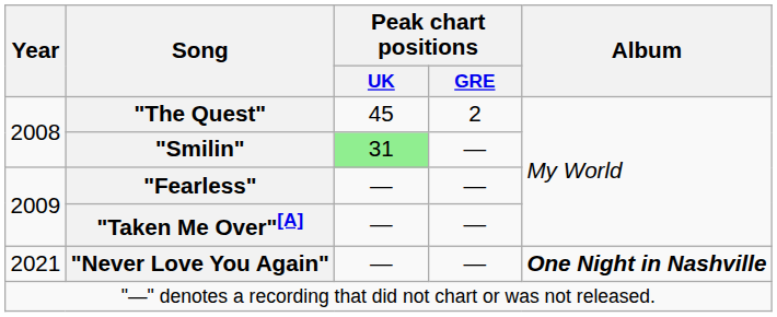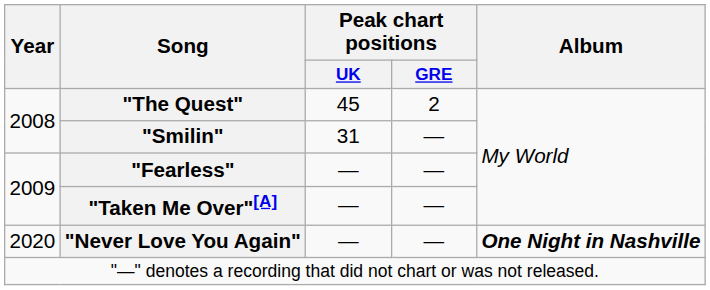 <table class="wikitable plainrowheaders" style="text-align:center;">
 <tr>
 <th rowspan="2">Year</th>
 <th rowspan="2">Song</th>
 <th colspan="2">Peak chart positions</th>
 <th rowspan="2">Album</th>
 </tr>
 <tr style="font-size:smaller;">
 <th style="width:60px;"><a href='#'>UK</a></th>
 <th style="width:60px;"><a href='#'>GRE</a><br></th>
 </tr>
 <tr>
 <td rowspan="2">2008</td>
 <th scope="row">"The Quest"</th>
 <td>45</td>
 <td>2</td>
 <td style="text-align:left;" rowspan="4"><em>My World</em></td>
 </tr>
 <tr>
 <th scope="row">"Smilin"</th>
-<td style="background: lightgreen;">31</td>
+<td>31</td>
 <td>—</td>
 </tr>
 <tr>
 <td rowspan="2">2009</td>
 <th scope="row">"Fearless"</th>
 <td>—</td>
 <td>—</td>
 </tr>
 <tr>
 <th scope="row">"Taken Me Over"<sup><a href='#'><strong>[A]</strong></a></sup></th>
 <td>—</td>
 <td>—</td>
 </tr>
 <tr>
-<td>2021</td>
+<td>2020</td>
 <th scope="row">"Never Love You Again"<br></th>
 <td>—</td>
 <td>—</td>
 <td style="text-align:left;"><strong><em>One Night in Nashville</em></strong></td>
 </tr>
 <tr>
 <td colspan="5" style="font-size:85%">"—" denotes a recording that did not chart or was not released.</td>
 </tr>
 </table>
